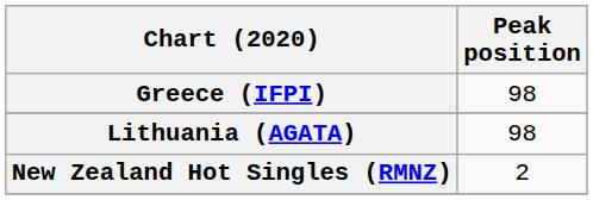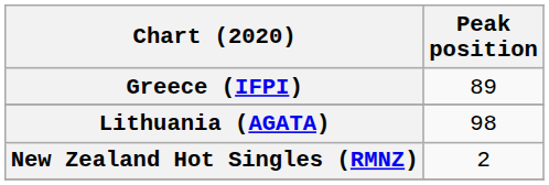 <table class="wikitable sortable plainrowheaders" style="text-align:center">
 <tr>
 <th scope="col">Chart (2020)</th>
 <th scope="col">Peak<br>position</th>
 </tr>
 <tr>
 <th scope="row">Greece (<a href='#'>IFPI</a>)</th>
-<td>98</td>
+<td>89</td>
 </tr>
 <tr>
 </tr>
 <tr>
 <th scope="row">Lithuania (<a href='#'>AGATA</a>)</th>
 <td>98</td>
 </tr>
 <tr>
 <th scope="row">New Zealand Hot Singles (<a href='#'>RMNZ</a>)</th>
 <td>2</td>
 </tr>
 <tr>
 </tr>
 <tr>
 </tr>
 <tr>
 </tr>
 </table>
